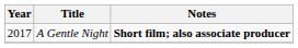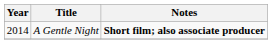 <table class="wikitable sortable">
 <tr>
 <th>Year</th>
 <th>Title</th>
 <th class="unsortable">Notes</th>
 </tr>
 <tr>
-<td>2017</td>
+<td>2014</td>
 <td><em>A Gentle Night</em></td>
 <td><strong>Short film; also associate producer</strong></td>
 </tr>
 <tr>
 </tr>
 </table>
